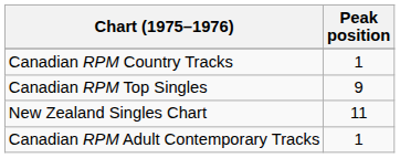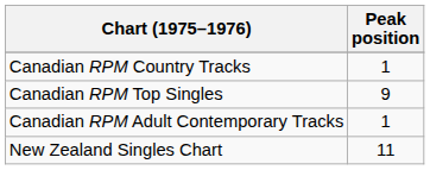 <table class="wikitable sortable">
 <tr>
 <th>Chart (1975–1976)</th>
 <th>Peak<br>position</th>
 </tr>
 <tr>
 </tr>
 <tr>
 </tr>
 <tr>
 </tr>
 <tr>
 <td>Canadian <em>RPM</em> Country Tracks</td>
 <td align="center">1</td>
 </tr>
 <tr>
 <td>Canadian <em>RPM</em> Top Singles</td>
 <td align="center">9</td>
 </tr>
 <tr>
+<td>Canadian <em>RPM</em> Adult Contemporary Tracks</td>
+<td align="center">1</td>
+</tr>
+<tr>
 <td>New Zealand Singles Chart</td>
 <td align="center">11</td>
 </tr>
-<tr>
-<td>Canadian <em>RPM</em> Adult Contemporary Tracks</td>
-<td align="center">1</td>
-</tr>
 </table>
